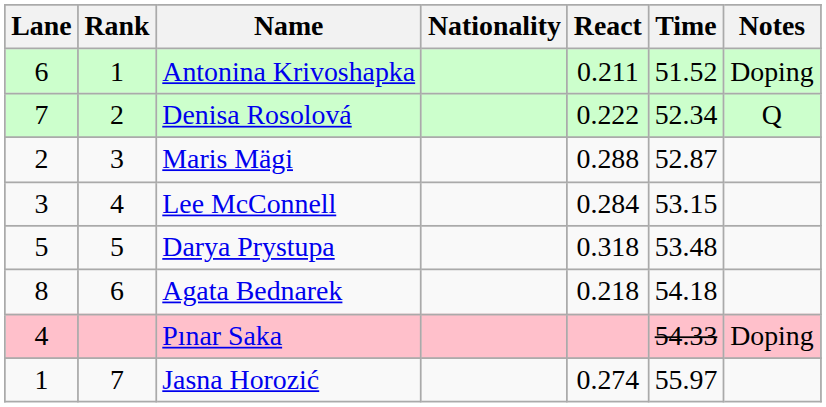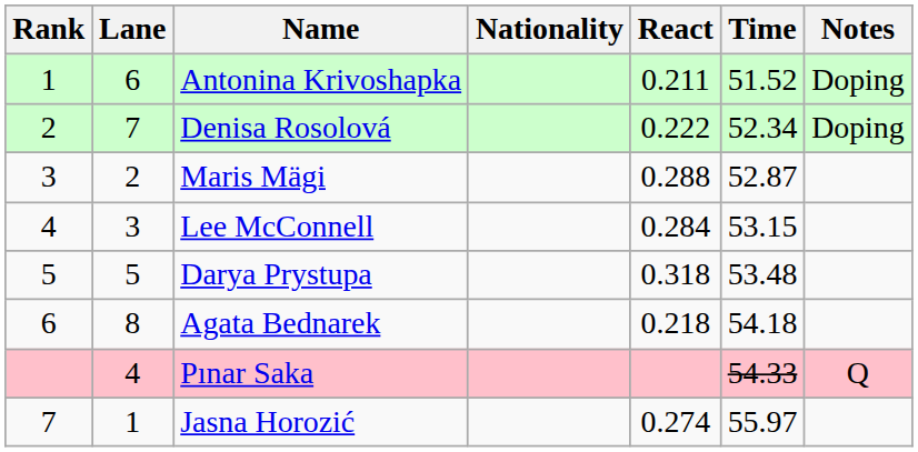 <table class="wikitable sortable" style="text-align:center">
 <tr>
+<th>Rank</th>
 <th>Lane</th>
-<th>Rank</th>
 <th>Name</th>
 <th>Nationality</th>
 <th>React</th>
 <th>Time</th>
 <th>Notes</th>
 </tr>
 <tr bgcolor=ccffcc>
+<td>1</td>
 <td>6</td>
-<td>1</td>
 <td align="left"><a href='#'>Antonina Krivoshapka</a></td>
 <td align=left></td>
 <td>0.211</td>
 <td>51.52</td>
 <td>Doping</td>
 </tr>
 <tr bgcolor=ccffcc>
+<td>2</td>
 <td>7</td>
-<td>2</td>
 <td align="left"><a href='#'>Denisa Rosolová</a></td>
 <td align=left></td>
 <td>0.222</td>
 <td>52.34</td>
-<td>Q</td>
+<td>Doping</td>
 </tr>
 <tr>
+<td>3</td>
 <td>2</td>
-<td>3</td>
 <td align="left"><a href='#'>Maris Mägi</a></td>
 <td align=left></td>
 <td>0.288</td>
 <td>52.87</td>
 <td></td>
 </tr>
 <tr>
+<td>4</td>
 <td>3</td>
-<td>4</td>
 <td align="left"><a href='#'>Lee McConnell</a></td>
 <td align=left></td>
 <td>0.284</td>
 <td>53.15</td>
 <td></td>
 </tr>
 <tr>
 <td>5</td>
 <td>5</td>
 <td align="left"><a href='#'>Darya Prystupa</a></td>
 <td align=left></td>
 <td>0.318</td>
 <td>53.48</td>
 <td></td>
 </tr>
 <tr>
+<td>6</td>
 <td>8</td>
-<td>6</td>
 <td align="left"><a href='#'>Agata Bednarek</a></td>
 <td align=left></td>
 <td>0.218</td>
 <td>54.18</td>
 <td></td>
 </tr>
 <tr bgcolor=pink>
+<td></td>
 <td>4</td>
-<td></td>
 <td align="left"><a href='#'>Pınar Saka</a></td>
 <td align=left></td>
 <td></td>
 <td><s>54.33</s></td>
-<td>Doping</td>
+<td>Q</td>
 </tr>
 <tr>
+<td>7</td>
 <td>1</td>
-<td>7</td>
 <td align="left"><a href='#'>Jasna Horozić</a></td>
 <td align=left></td>
 <td>0.274</td>
 <td>55.97</td>
 <td></td>
 </tr>
 </table>
